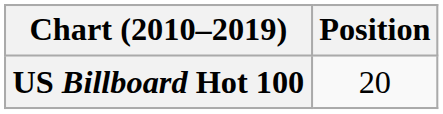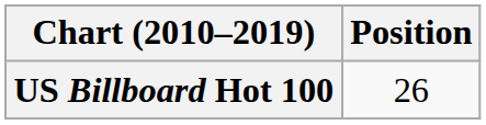 <table class="wikitable plainrowheaders" style="text-align:center">
 <tr>
 <th scope="col">Chart (2010–2019)</th>
 <th scope="col">Position</th>
 </tr>
 <tr>
 <th scope="row">US <em>Billboard</em> Hot 100</th>
-<td>20</td>
+<td>26</td>
 </tr>
 </table>
